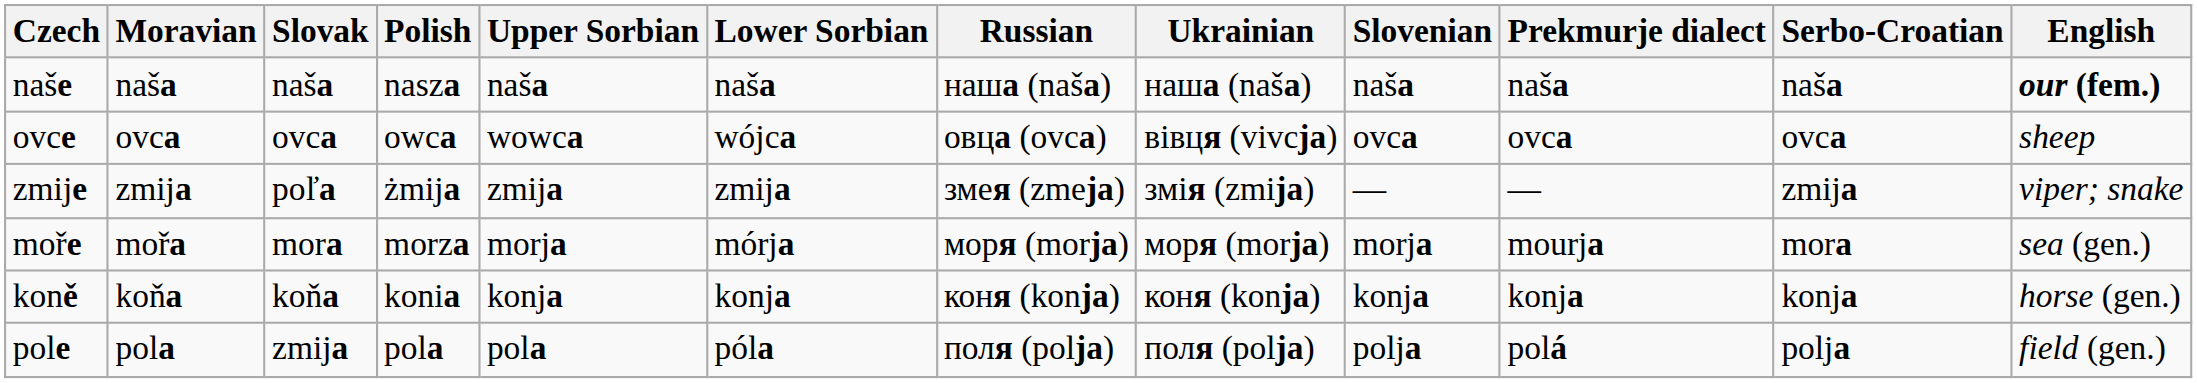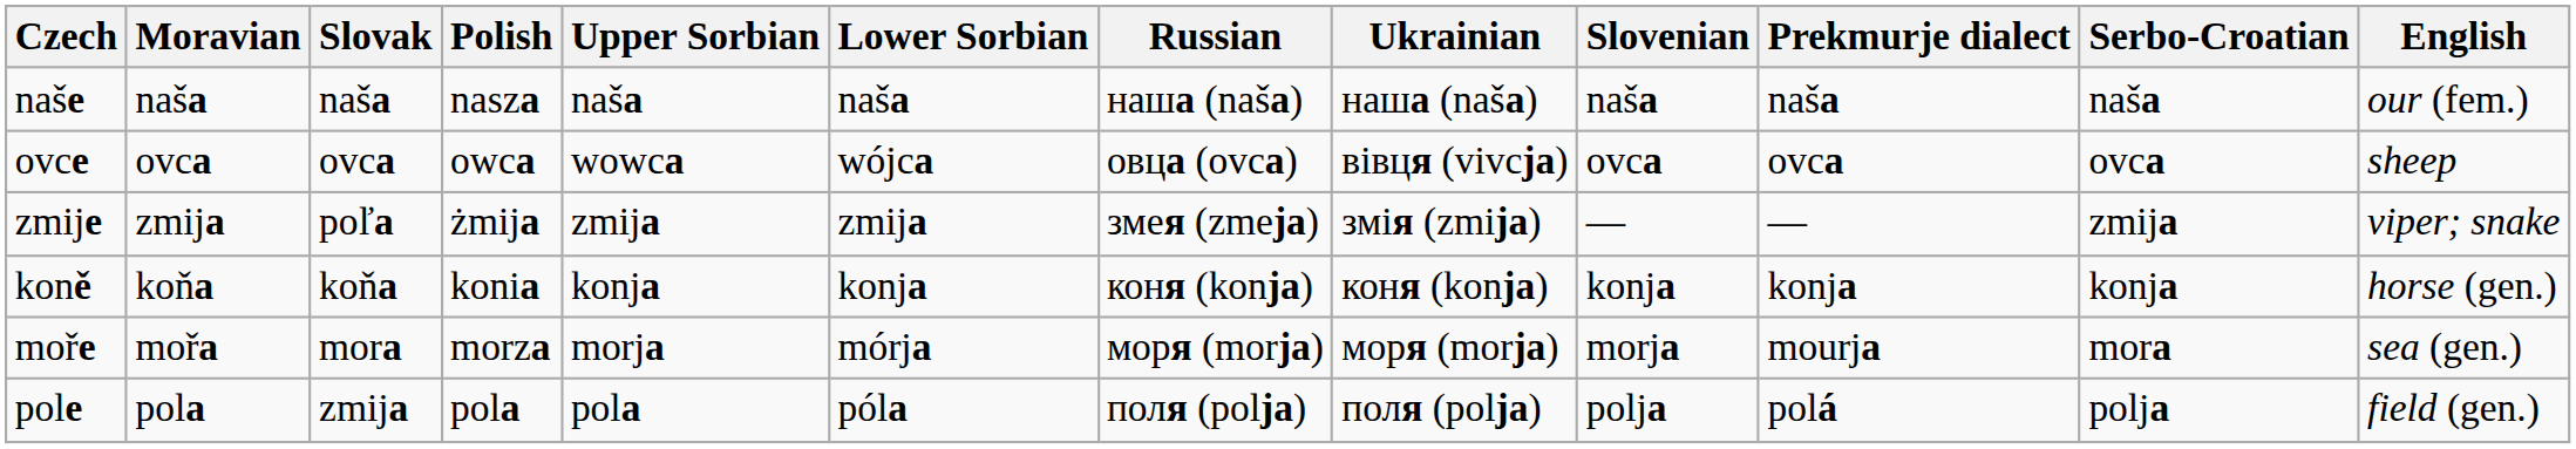 <table class="wikitable">
 <tr>
 <th>Czech</th>
 <th>Moravian</th>
 <th>Slovak</th>
 <th>Polish</th>
 <th>Upper Sorbian</th>
 <th>Lower Sorbian</th>
 <th>Russian</th>
 <th>Ukrainian</th>
 <th>Slovenian</th>
 <th>Prekmurje dialect</th>
 <th>Serbo-Croatian</th>
 <th>English</th>
 </tr>
 <tr>
 <td>naš<strong>e</strong></td>
 <td>naš<strong>a</strong></td>
 <td>naš<strong>a</strong></td>
 <td>nasz<strong>a</strong></td>
 <td>naš<strong>a</strong></td>
 <td>naš<strong>a</strong></td>
 <td>наш<strong>а</strong> (naš<strong>a</strong>)</td>
 <td>наш<strong>а</strong> (naš<strong>a</strong>)</td>
 <td>naš<strong>a</strong></td>
 <td>naš<strong>a</strong></td>
 <td>naš<strong>a</strong></td>
-<td><strong><em>our</em> (fem.)</strong></td>
+<td><em>our</em> (fem.)</td>
 </tr>
 <tr>
 <td>ovc<strong>e</strong></td>
 <td>ovc<strong>a</strong></td>
 <td>ovc<strong>a</strong></td>
 <td>owc<strong>a</strong></td>
 <td>wowc<strong>a</strong></td>
 <td>wójc<strong>a</strong></td>
 <td>овц<strong>а</strong> (ovc<strong>a</strong>)</td>
 <td>вівц<strong>я</strong> (vivc<strong>ja</strong>)</td>
 <td>ovc<strong>a</strong></td>
 <td>ovc<strong>a</strong></td>
 <td>ovc<strong>a</strong></td>
 <td><em>sheep</em></td>
 </tr>
 <tr>
 <td>zmij<strong>e</strong></td>
 <td>zmij<strong>a</strong></td>
 <td>poľ<strong>a</strong></td>
 <td>żmij<strong>a</strong></td>
 <td>zmij<strong>a</strong></td>
 <td>zmij<strong>a</strong></td>
 <td>зме<strong>я</strong> (zme<strong>ja</strong>)</td>
 <td>змі<strong>я</strong> (zmi<strong>ja</strong>)</td>
 <td>—</td>
 <td>—</td>
 <td>zmij<strong>a</strong></td>
 <td><em>viper; snake</em></td>
 </tr>
 <tr>
+<td>kon<strong>ě</strong></td>
+<td>koň<strong>a</strong></td>
+<td>koň<strong>a</strong></td>
+<td>koni<strong>a</strong></td>
+<td>konj<strong>a</strong></td>
+<td>konj<strong>a</strong></td>
+<td>кон<strong>я</strong> (kon<strong>ja</strong>)</td>
+<td>кон<strong>я</strong> (kon<strong>ja</strong>)</td>
+<td>konj<strong>a</strong></td>
+<td>konj<strong>a</strong></td>
+<td>konj<strong>a</strong></td>
+<td><em>horse</em> (gen.)</td>
+</tr>
+<tr>
 <td>moř<strong>e</strong></td>
 <td>moř<strong>a</strong></td>
 <td>mor<strong>a</strong></td>
 <td>morz<strong>a</strong></td>
 <td>morj<strong>a</strong></td>
 <td>mórj<strong>a</strong></td>
 <td>мор<strong>я</strong> (mor<strong>ja</strong>)</td>
 <td>мор<strong>я</strong> (mor<strong>ja</strong>)</td>
 <td>morj<strong>a</strong></td>
 <td>mourj<strong>a</strong></td>
 <td>mor<strong>a</strong></td>
 <td><em>sea</em> (gen.)</td>
-</tr>
-<tr>
-<td>kon<strong>ě</strong></td>
-<td>koň<strong>a</strong></td>
-<td>koň<strong>a</strong></td>
-<td>koni<strong>a</strong></td>
-<td>konj<strong>a</strong></td>
-<td>konj<strong>a</strong></td>
-<td>кон<strong>я</strong> (kon<strong>ja</strong>)</td>
-<td>кон<strong>я</strong> (kon<strong>ja</strong>)</td>
-<td>konj<strong>a</strong></td>
-<td>konj<strong>a</strong></td>
-<td>konj<strong>a</strong></td>
-<td><em>horse</em> (gen.)</td>
 </tr>
 <tr>
 <td>pol<strong>e</strong></td>
 <td>pol<strong>a</strong></td>
 <td>zmij<strong>a</strong></td>
 <td>pol<strong>a</strong></td>
 <td>pol<strong>a</strong></td>
 <td>pól<strong>a</strong></td>
 <td>пол<strong>я</strong> (pol<strong>ja</strong>)</td>
 <td>пол<strong>я</strong> (pol<strong>ja</strong>)</td>
 <td>polj<strong>a</strong></td>
 <td>pol<strong>á</strong></td>
 <td>polj<strong>a</strong></td>
 <td><em>field</em> (gen.)</td>
 </tr>
 </table>
